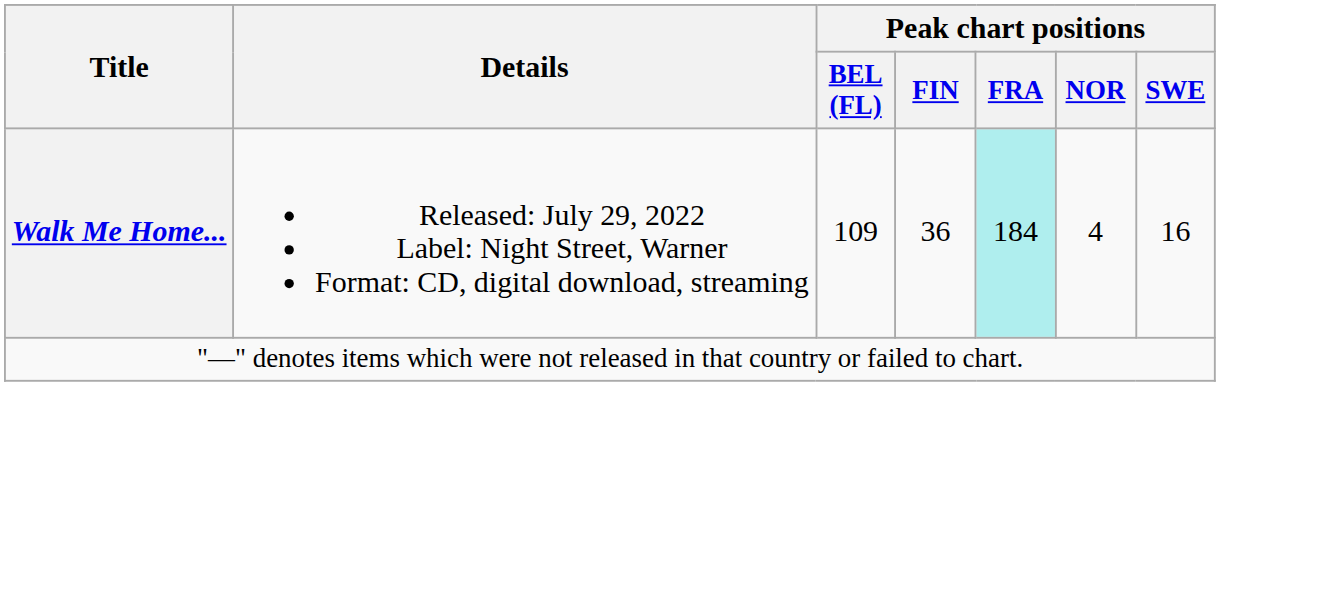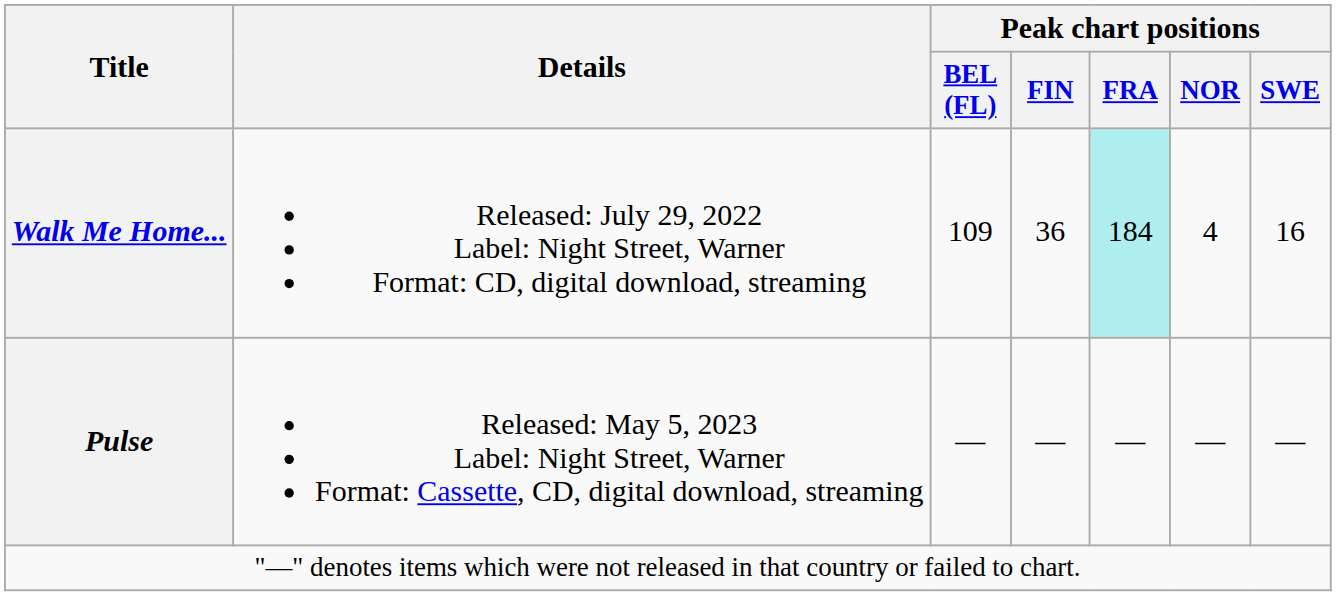 <table class="wikitable plainrowheaders" style="text-align:center;">
 <tr>
 <th scope="col" rowspan="2">Title</th>
 <th scope="col" rowspan="2">Details</th>
 <th scope="col" colspan="5">Peak chart positions</th>
 </tr>
 <tr>
 <th scope="col" style="width:2.5em;font-size:90%;"><a href='#'>BEL<br>(FL)</a><br></th>
 <th scope="col" style="width:2.5em;font-size:90%;"><a href='#'>FIN</a><br></th>
 <th scope="col" style="width:2.5em;font-size:90%;"><a href='#'>FRA</a><br></th>
 <th scope="col" style="width:2.5em;font-size:90%;"><a href='#'>NOR</a><br></th>
 <th scope="col" style="width:2.5em;font-size:90%;"><a href='#'>SWE</a><br></th>
 </tr>
 <tr>
 <th scope="row"><em><a href='#'>Walk Me Home...</a></em></th>
 <td><br><ul><li>Released: July 29, 2022</li><li>Label: Night Street, Warner</li><li>Format: CD, digital download, streaming</li></ul></td>
 <td>109</td>
 <td>36</td>
 <td style="background: paleturquoise;">184</td>
 <td>4</td>
 <td>16</td>
 </tr>
 <tr>
+<th scope="row"><em>Pulse</em></th>
+<td><br><ul><li>Released: May 5, 2023</li><li>Label: Night Street, Warner</li><li>Format: <a href='#'>Cassette</a>, CD, digital download, streaming</li></ul></td>
+<td>—</td>
+<td>—</td>
+<td>—</td>
+<td>—</td>
+<td>—</td>
+</tr>
+<tr>
 <td colspan="7" style="font-size:90%;">"—" denotes items which were not released in that country or failed to chart.</td>
 </tr>
 </table>
